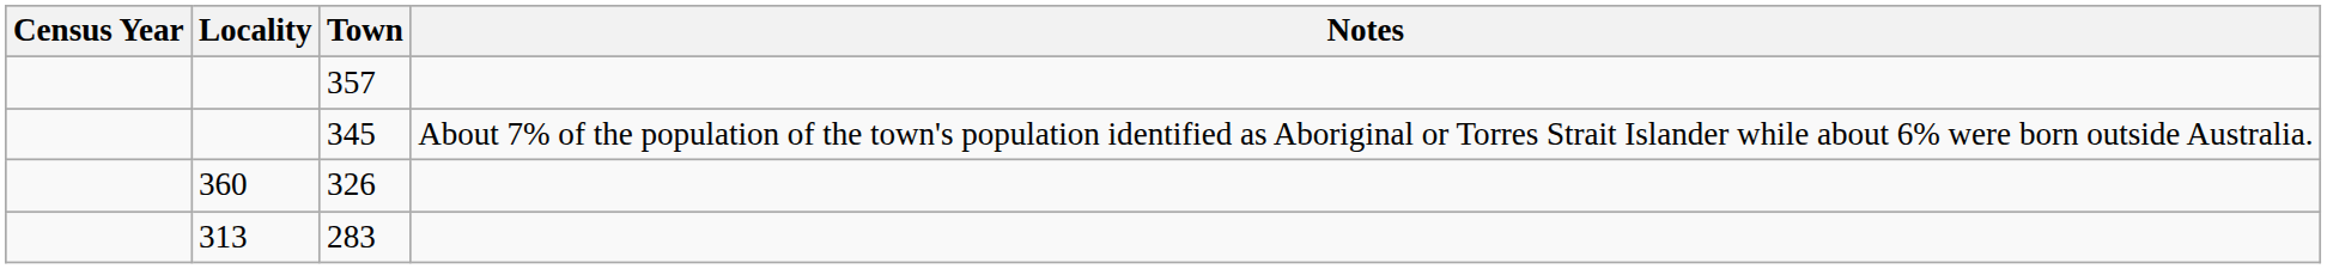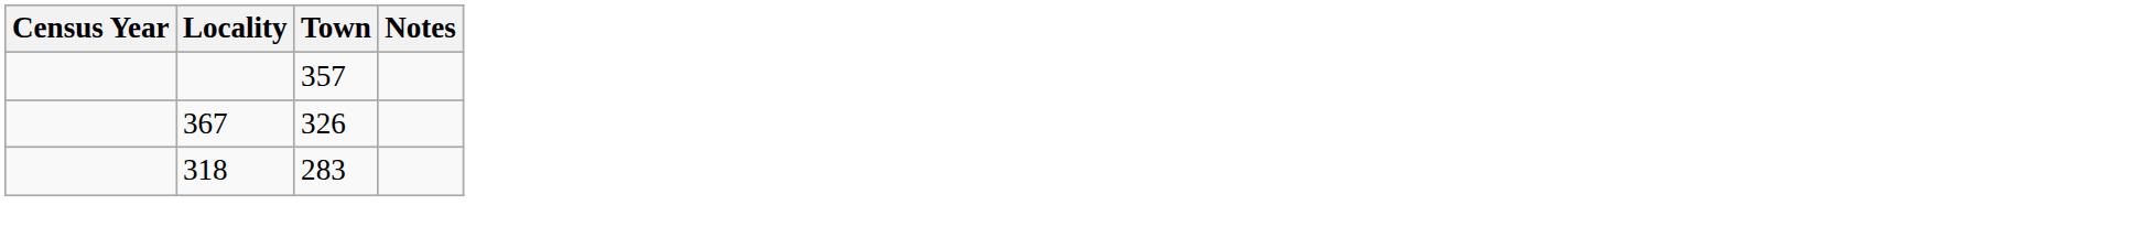 <table class="wikitable">
 <tr>
 <th>Census Year</th>
 <th>Locality</th>
 <th>Town</th>
 <th>Notes</th>
 </tr>
 <tr>
 <td></td>
 <td></td>
 <td>357</td>
 <td></td>
 </tr>
 <tr>
 <td></td>
-<td></td>
-<td>345</td>
-<td>About 7% of the population of the town's population identified as Aboriginal or Torres Strait Islander while about 6% were born outside Australia.</td>
-</tr>
-<tr>
-<td></td>
-<td>360</td>
+<td>367</td>
 <td>326</td>
 <td></td>
 </tr>
 <tr>
 <td></td>
-<td>313</td>
+<td>318</td>
 <td>283</td>
 <td></td>
 </tr>
 </table>
